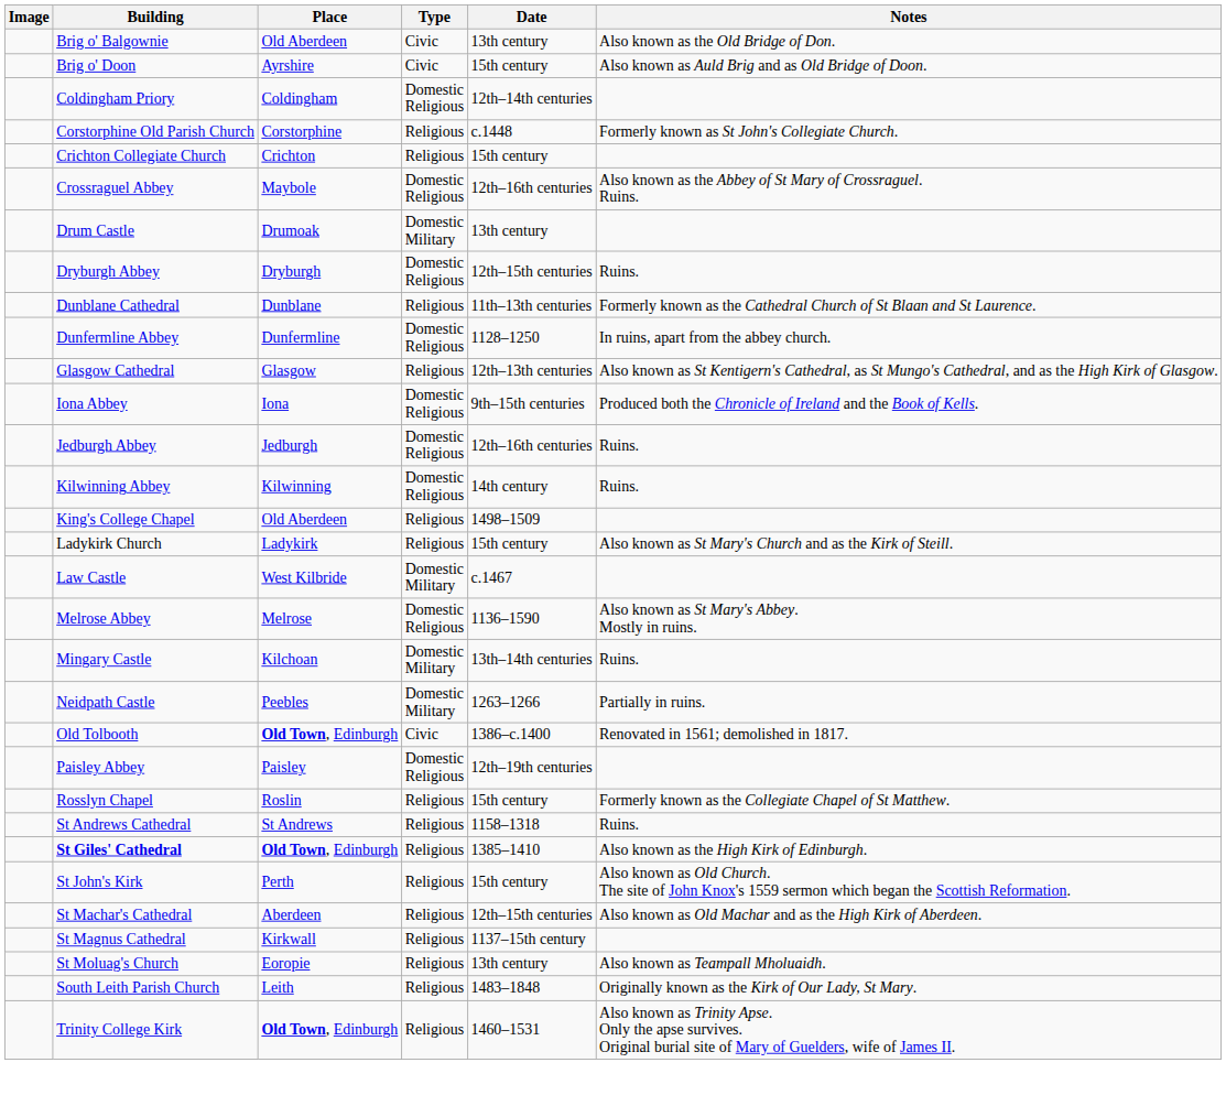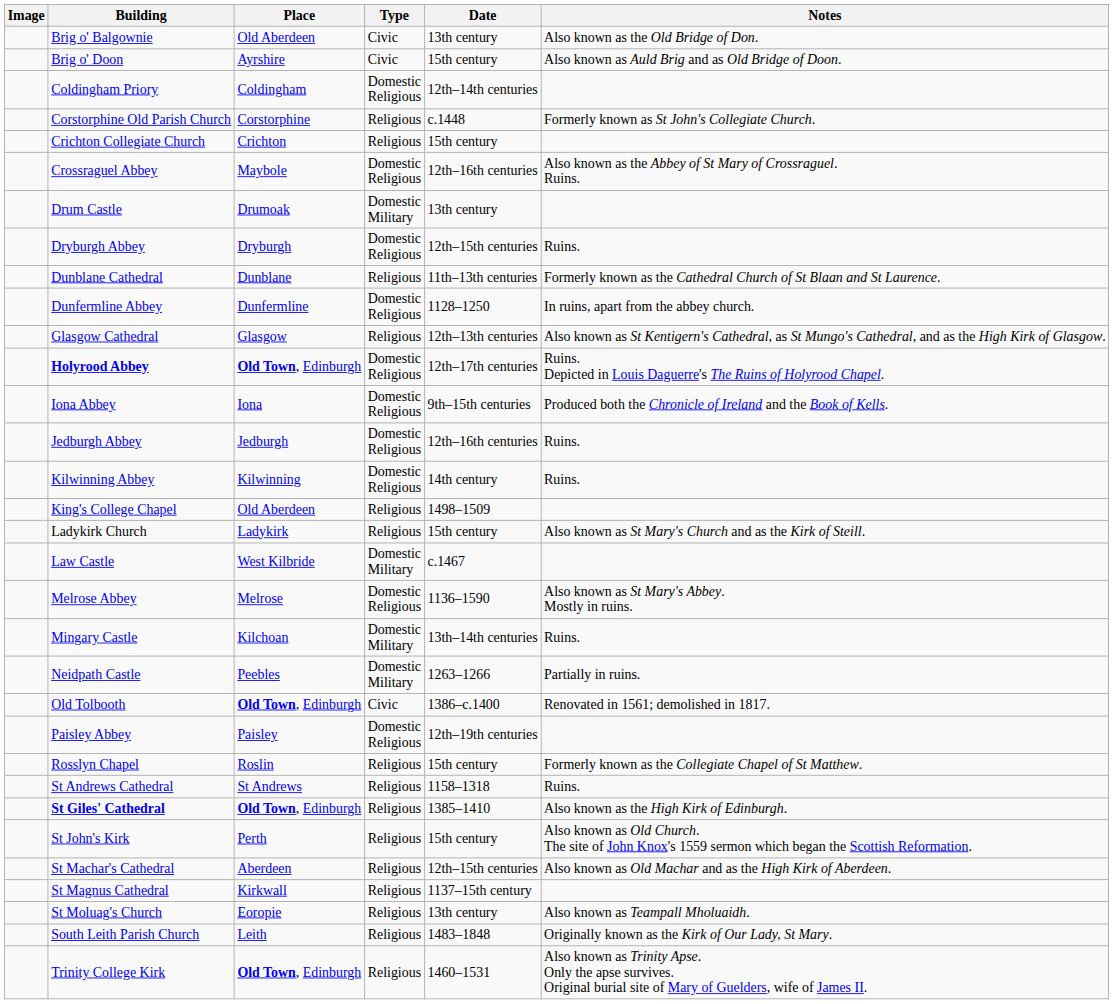 <table class="wikitable sortable mw-collapsible mw-collapsed">
 <tr>
 <th>Image</th>
 <th>Building</th>
 <th>Place</th>
 <th>Type</th>
 <th>Date</th>
 <th>Notes</th>
 </tr>
 <tr>
 <td></td>
 <td><a href='#'>Brig o' Balgownie</a></td>
 <td><a href='#'>Old Aberdeen</a></td>
 <td>Civic</td>
 <td>13th century</td>
 <td>Also known as the <em>Old Bridge of Don</em>.</td>
 </tr>
 <tr>
 <td></td>
 <td><a href='#'>Brig o' Doon</a></td>
 <td><a href='#'>Ayrshire</a></td>
 <td>Civic</td>
 <td>15th century</td>
 <td>Also known as <em>Auld Brig</em> and as <em>Old Bridge of Doon</em>.</td>
 </tr>
 <tr>
 <td></td>
 <td><a href='#'>Coldingham Priory</a></td>
 <td><a href='#'>Coldingham</a></td>
 <td>Domestic<br>Religious</td>
 <td>12th–14th centuries</td>
 <td></td>
 </tr>
 <tr>
 <td></td>
 <td><a href='#'>Corstorphine Old Parish Church</a></td>
 <td><a href='#'>Corstorphine</a></td>
 <td>Religious</td>
 <td>c.1448</td>
 <td>Formerly known as <em>St John's Collegiate Church</em>.</td>
 </tr>
 <tr>
 <td></td>
 <td><a href='#'>Crichton Collegiate Church</a></td>
 <td><a href='#'>Crichton</a></td>
 <td>Religious</td>
 <td>15th century</td>
 <td></td>
 </tr>
 <tr>
 <td></td>
 <td><a href='#'>Crossraguel Abbey</a></td>
 <td><a href='#'>Maybole</a></td>
 <td>Domestic<br>Religious</td>
 <td>12th–16th centuries</td>
 <td>Also known as the <em>Abbey of St Mary of Crossraguel</em>.<br>Ruins.</td>
 </tr>
 <tr>
 <td></td>
 <td><a href='#'>Drum Castle</a></td>
 <td><a href='#'>Drumoak</a></td>
 <td>Domestic<br>Military</td>
 <td>13th century</td>
 <td></td>
 </tr>
 <tr>
 <td></td>
 <td><a href='#'>Dryburgh Abbey</a></td>
 <td><a href='#'>Dryburgh</a></td>
 <td>Domestic<br>Religious</td>
 <td>12th–15th centuries</td>
 <td>Ruins.</td>
 </tr>
 <tr>
 <td></td>
 <td><a href='#'>Dunblane Cathedral</a></td>
 <td><a href='#'>Dunblane</a></td>
 <td>Religious</td>
 <td>11th–13th centuries</td>
 <td>Formerly known as the <em>Cathedral Church of St Blaan and St Laurence</em>.</td>
 </tr>
 <tr>
 <td></td>
 <td><a href='#'>Dunfermline Abbey</a></td>
 <td><a href='#'>Dunfermline</a></td>
 <td>Domestic<br>Religious</td>
 <td>1128–1250</td>
 <td>In ruins, apart from the abbey church.</td>
 </tr>
 <tr>
 <td></td>
 <td><a href='#'>Glasgow Cathedral</a></td>
 <td><a href='#'>Glasgow</a></td>
 <td>Religious</td>
 <td>12th–13th centuries</td>
 <td>Also known as <em>St Kentigern's Cathedral</em>, as <em>St Mungo's Cathedral</em>, and as the <em>High Kirk of Glasgow</em>.</td>
+</tr>
+<tr>
+<td></td>
+<td><strong><a href='#'>Holyrood Abbey</a></strong></td>
+<td><strong><a href='#'>Old Town</a></strong>, <a href='#'>Edinburgh</a></td>
+<td>Domestic<br>Religious</td>
+<td>12th–17th centuries</td>
+<td>Ruins.<br>Depicted in <a href='#'>Louis Daguerre</a>'s <em><a href='#'>The Ruins of Holyrood Chapel</a>.</em></td>
 </tr>
 <tr>
 <td></td>
 <td><a href='#'>Iona Abbey</a></td>
 <td><a href='#'>Iona</a></td>
 <td>Domestic<br>Religious</td>
 <td>9th–15th centuries</td>
 <td>Produced both the <em><a href='#'>Chronicle of Ireland</a></em> and the <em><a href='#'>Book of Kells</a></em>.</td>
 </tr>
 <tr>
 <td></td>
 <td><a href='#'>Jedburgh Abbey</a></td>
 <td><a href='#'>Jedburgh</a></td>
 <td>Domestic<br>Religious</td>
 <td>12th–16th centuries</td>
 <td>Ruins.</td>
 </tr>
 <tr>
 <td></td>
 <td><a href='#'>Kilwinning Abbey</a></td>
 <td><a href='#'>Kilwinning</a></td>
 <td>Domestic<br>Religious</td>
 <td>14th century</td>
 <td>Ruins.</td>
 </tr>
 <tr>
 <td></td>
 <td><a href='#'>King's College Chapel</a></td>
 <td><a href='#'>Old Aberdeen</a></td>
 <td>Religious</td>
 <td>1498–1509</td>
 <td></td>
 </tr>
 <tr>
 <td></td>
 <td>Ladykirk Church</td>
 <td><a href='#'>Ladykirk</a></td>
 <td>Religious</td>
 <td>15th century</td>
 <td>Also known as <em>St Mary's Church</em> and as the <em>Kirk of Steill</em>.</td>
 </tr>
 <tr>
 <td></td>
 <td><a href='#'>Law Castle</a></td>
 <td><a href='#'>West Kilbride</a></td>
 <td>Domestic<br>Military</td>
 <td>c.1467</td>
 <td></td>
 </tr>
 <tr>
 <td></td>
 <td><a href='#'>Melrose Abbey</a></td>
 <td><a href='#'>Melrose</a></td>
 <td>Domestic<br>Religious</td>
 <td>1136–1590</td>
 <td>Also known as <em>St Mary's Abbey</em>.<br>Mostly in ruins.</td>
 </tr>
 <tr>
 <td></td>
 <td><a href='#'>Mingary Castle</a></td>
 <td><a href='#'>Kilchoan</a></td>
 <td>Domestic<br>Military</td>
 <td>13th–14th centuries</td>
 <td>Ruins.</td>
 </tr>
 <tr>
 <td></td>
 <td><a href='#'>Neidpath Castle</a></td>
 <td><a href='#'>Peebles</a></td>
 <td>Domestic<br>Military</td>
 <td>1263–1266</td>
 <td>Partially in ruins.</td>
 </tr>
 <tr>
 <td></td>
 <td><a href='#'>Old Tolbooth</a></td>
 <td><strong><a href='#'>Old Town</a></strong>, <a href='#'>Edinburgh</a></td>
 <td>Civic</td>
 <td>1386–c.1400</td>
 <td>Renovated in 1561; demolished in 1817.</td>
 </tr>
 <tr>
 <td></td>
 <td><a href='#'>Paisley Abbey</a></td>
 <td><a href='#'>Paisley</a></td>
 <td>Domestic<br>Religious</td>
 <td>12th–19th centuries</td>
 <td></td>
 </tr>
 <tr>
 <td></td>
 <td><a href='#'>Rosslyn Chapel</a></td>
 <td><a href='#'>Roslin</a></td>
 <td>Religious</td>
 <td>15th century</td>
 <td>Formerly known as the <em>Collegiate Chapel of St Matthew</em>.</td>
 </tr>
 <tr>
 <td></td>
 <td><a href='#'>St Andrews Cathedral</a></td>
 <td><a href='#'>St Andrews</a></td>
 <td>Religious</td>
 <td>1158–1318</td>
 <td>Ruins.</td>
 </tr>
 <tr>
 <td></td>
 <td><strong><a href='#'>St Giles' Cathedral</a></strong></td>
 <td><strong><a href='#'>Old Town</a></strong>, <a href='#'>Edinburgh</a></td>
 <td>Religious</td>
 <td>1385–1410</td>
 <td>Also known as the <em>High Kirk of Edinburgh</em>.</td>
 </tr>
 <tr>
 <td></td>
 <td><a href='#'>St John's Kirk</a></td>
 <td><a href='#'>Perth</a></td>
 <td>Religious</td>
 <td>15th century</td>
 <td>Also known as <em>Old Church</em>.<br>The site of <a href='#'>John Knox</a>'s 1559 sermon which began the <a href='#'>Scottish Reformation</a>.</td>
 </tr>
 <tr>
 <td></td>
 <td><a href='#'>St Machar's Cathedral</a></td>
 <td><a href='#'>Aberdeen</a></td>
 <td>Religious</td>
 <td>12th–15th centuries</td>
 <td>Also known as <em>Old Machar</em> and as the <em>High Kirk of Aberdeen</em>.</td>
 </tr>
 <tr>
 <td></td>
 <td><a href='#'>St Magnus Cathedral</a></td>
 <td><a href='#'>Kirkwall</a></td>
 <td>Religious</td>
 <td>1137–15th century</td>
 <td></td>
 </tr>
 <tr>
 <td></td>
 <td><a href='#'>St Moluag's Church</a></td>
 <td><a href='#'>Eoropie</a></td>
 <td>Religious</td>
 <td>13th century</td>
 <td>Also known as <em>Teampall Mholuaidh</em>.</td>
 </tr>
 <tr>
 <td></td>
 <td><a href='#'>South Leith Parish Church</a></td>
 <td><a href='#'>Leith</a></td>
 <td>Religious</td>
 <td>1483–1848</td>
 <td>Originally known as the <em>Kirk of Our Lady, St Mary</em>.</td>
 </tr>
 <tr>
 <td></td>
 <td><a href='#'>Trinity College Kirk</a></td>
 <td><strong><a href='#'>Old Town</a></strong>, <a href='#'>Edinburgh</a></td>
 <td>Religious</td>
 <td>1460–1531</td>
 <td>Also known as <em>Trinity Apse</em>.<br>Only the apse survives.<br>Original burial site of <a href='#'>Mary of Guelders</a>, wife of <a href='#'>James II</a>.</td>
 </tr>
 </table>
